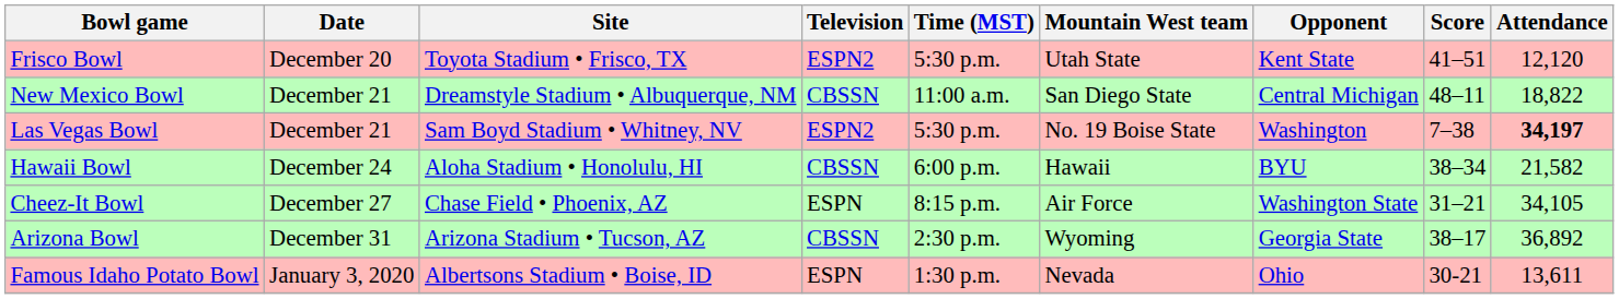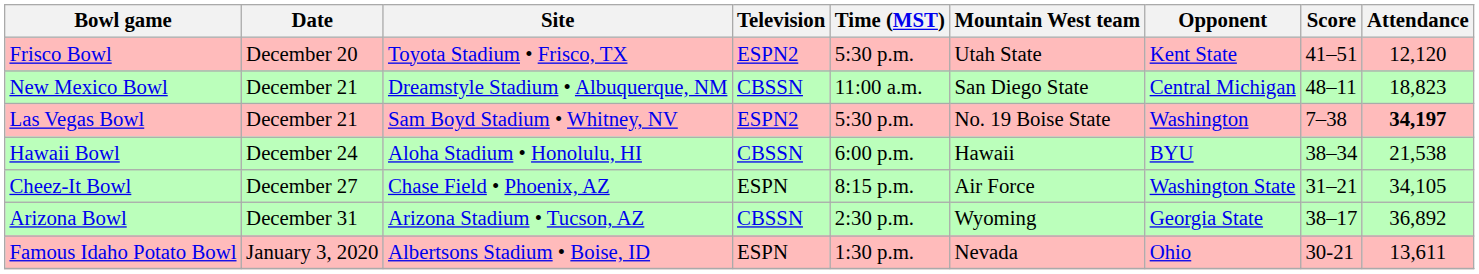 <table class="wikitable">
 <tr>
 <th>Bowl game</th>
 <th>Date</th>
 <th>Site</th>
 <th>Television</th>
 <th>Time (<a href='#'>MST</a>)</th>
 <th>Mountain West team</th>
 <th>Opponent</th>
 <th>Score</th>
 <th>Attendance</th>
 </tr>
 <tr style="background:#fbb;">
 <td><a href='#'>Frisco Bowl</a></td>
 <td>December 20</td>
 <td><a href='#'>Toyota Stadium</a> • <a href='#'>Frisco, TX</a></td>
 <td><a href='#'>ESPN2</a></td>
 <td>5:30 p.m.</td>
 <td>Utah State</td>
 <td><a href='#'>Kent State</a></td>
 <td>41–51</td>
 <td align="center">12,120</td>
 </tr>
 <tr style="background:#bfb;">
 <td><a href='#'>New Mexico Bowl</a></td>
 <td>December 21</td>
 <td><a href='#'>Dreamstyle Stadium</a> • <a href='#'>Albuquerque, NM</a></td>
 <td><a href='#'>CBSSN</a></td>
 <td>11:00 a.m.</td>
 <td>San Diego State</td>
 <td><a href='#'>Central Michigan</a></td>
 <td>48–11</td>
-<td align="center">18,822</td>
+<td align="center">18,823</td>
 </tr>
 <tr style="background:#fbb;">
 <td><a href='#'>Las Vegas Bowl</a></td>
 <td>December 21</td>
 <td><a href='#'>Sam Boyd Stadium</a> • <a href='#'>Whitney, NV</a></td>
 <td><a href='#'>ESPN2</a></td>
 <td>5:30 p.m.</td>
 <td>No. 19 Boise State</td>
 <td><a href='#'>Washington</a></td>
 <td>7–38</td>
 <td align="center"><strong>34,197</strong></td>
 </tr>
 <tr style="background:#bfb;">
 <td><a href='#'>Hawaii Bowl</a></td>
 <td>December 24</td>
 <td><a href='#'>Aloha Stadium</a> • <a href='#'>Honolulu, HI</a></td>
 <td><a href='#'>CBSSN</a></td>
 <td>6:00 p.m.</td>
 <td>Hawaii</td>
 <td><a href='#'>BYU</a></td>
 <td>38–34</td>
-<td align="center">21,582</td>
+<td align="center">21,538</td>
 </tr>
 <tr style="background:#bfb;">
 <td><a href='#'>Cheez-It Bowl</a></td>
 <td>December 27</td>
 <td><a href='#'>Chase Field</a> • <a href='#'>Phoenix, AZ</a></td>
 <td>ESPN</td>
 <td>8:15 p.m.</td>
 <td>Air Force</td>
 <td><a href='#'>Washington State</a></td>
 <td>31–21</td>
 <td align="center">34,105</td>
 </tr>
 <tr style="background:#bfb;">
 <td><a href='#'>Arizona Bowl</a></td>
 <td>December 31</td>
 <td><a href='#'>Arizona Stadium</a> • <a href='#'>Tucson, AZ</a></td>
 <td><a href='#'>CBSSN</a></td>
 <td>2:30 p.m.</td>
 <td>Wyoming</td>
 <td><a href='#'>Georgia State</a></td>
 <td>38–17</td>
 <td align="center">36,892</td>
 </tr>
 <tr style="background:#fbb;">
 <td><a href='#'>Famous Idaho Potato Bowl</a></td>
 <td>January 3, 2020</td>
 <td><a href='#'>Albertsons Stadium</a> • <a href='#'>Boise, ID</a></td>
 <td>ESPN</td>
 <td>1:30 p.m.</td>
 <td>Nevada</td>
 <td><a href='#'>Ohio</a></td>
 <td>30-21</td>
 <td align="center">13,611</td>
 </tr>
 <tr>
 </tr>
 </table>
